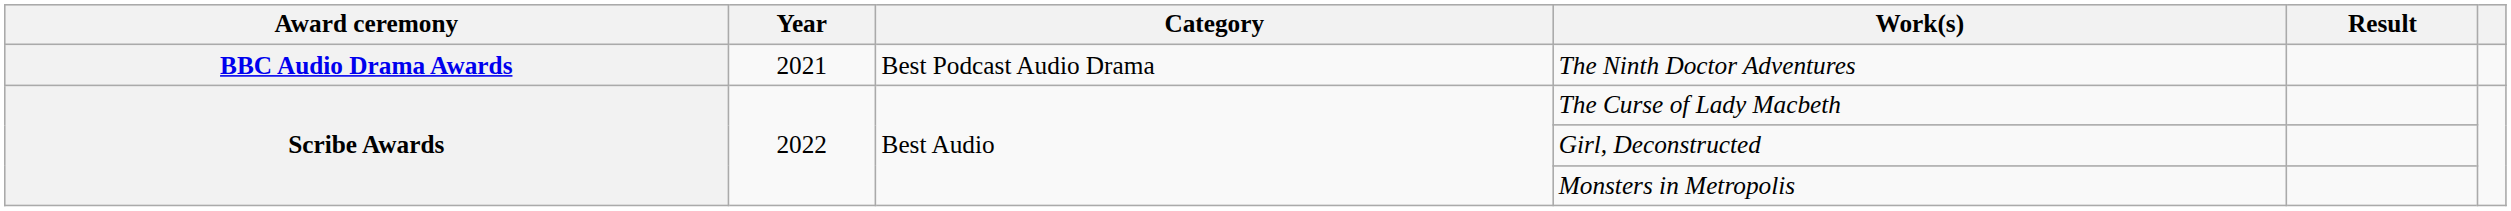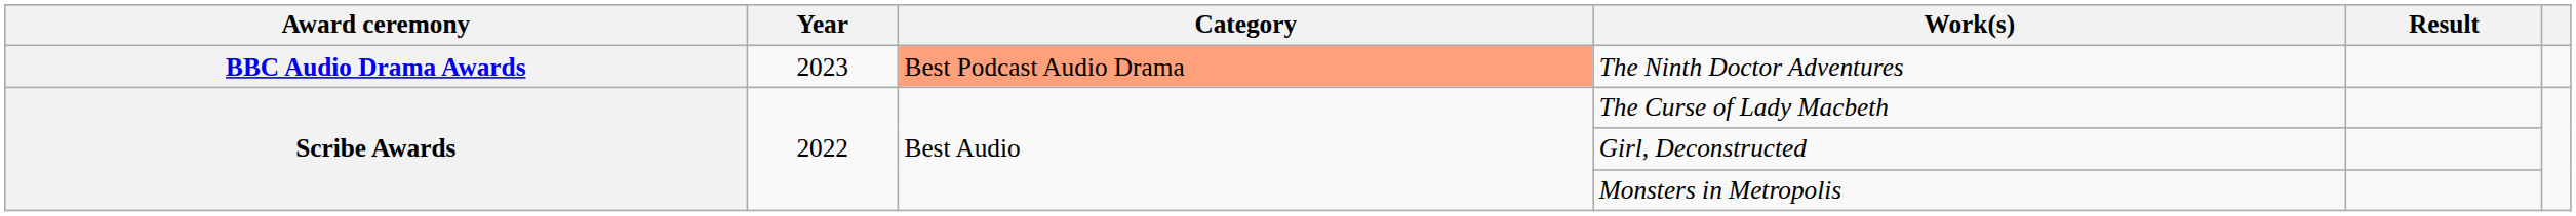 <table class="wikitable sortable plainrowheaders" style="width:100%;">
 <tr>
 <th scope="col">Award ceremony</th>
 <th scope="col">Year</th>
 <th scope="col">Category</th>
 <th scope="col">Work(s)</th>
 <th scope="col">Result</th>
 <th scope="col" class="unsortable"></th>
 </tr>
 <tr>
 <th scope="row"><a href='#'>BBC Audio Drama Awards</a></th>
-<td style="text-align:center">2021</td>
-<td>Best Podcast Audio Drama</td>
+<td style="text-align:center">2023</td>
+<td style="background: lightsalmon;">Best Podcast Audio Drama</td>
 <td><em>The Ninth Doctor Adventures</em></td>
 <td></td>
 <td style="text-align:center"></td>
 </tr>
 <tr>
 <th scope="row" rowspan="3">Scribe Awards</th>
 <td style="text-align:center" rowspan="3">2022</td>
 <td rowspan="3">Best Audio</td>
 <td><em>The Curse of Lady Macbeth</em></td>
 <td></td>
 <td style="text-align:center" rowspan="3"></td>
 </tr>
 <tr>
 <td><em>Girl, Deconstructed</em></td>
 <td></td>
 </tr>
 <tr>
 <td><em>Monsters in Metropolis</em></td>
 <td></td>
 </tr>
 </table>
